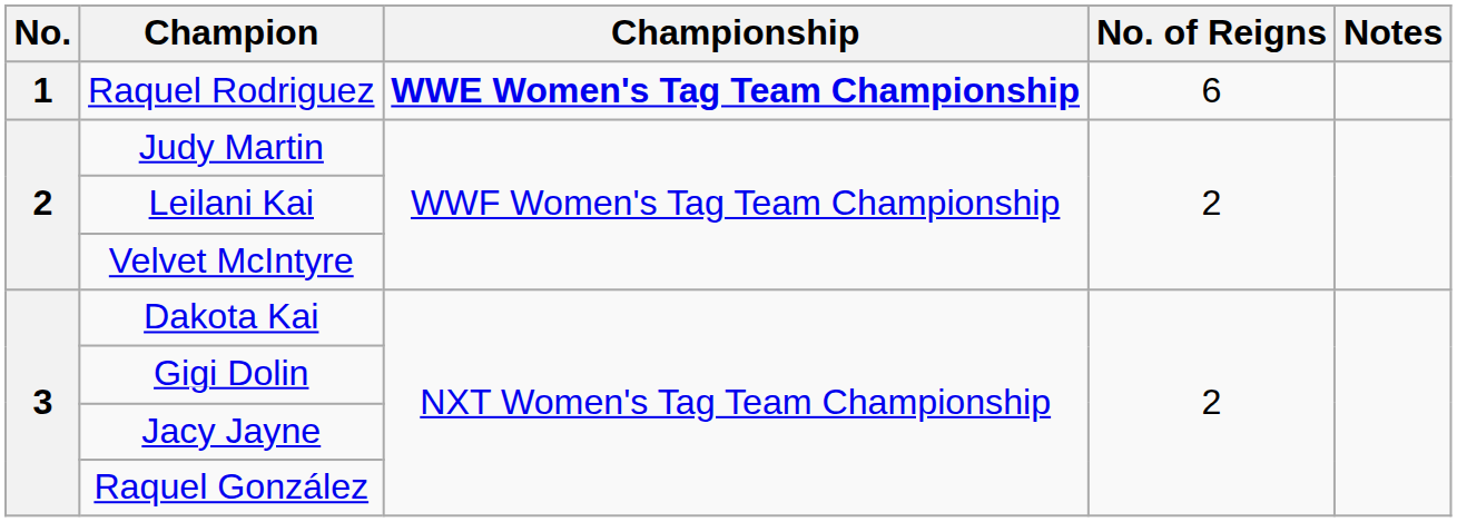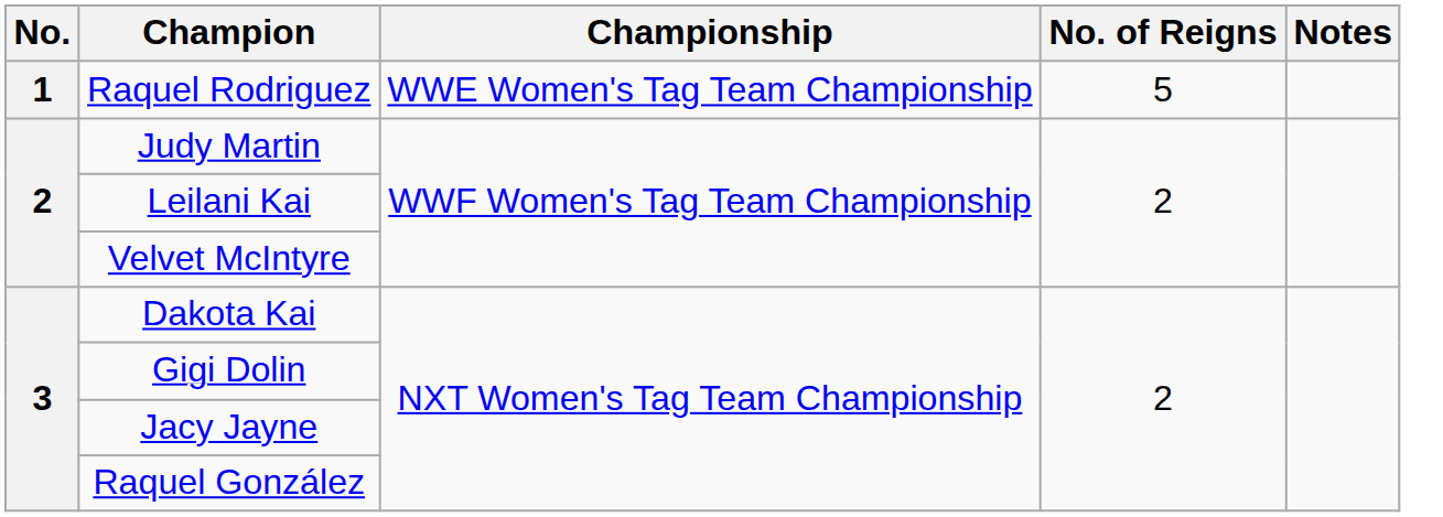 <table class="wikitable sortable" style="text-align: center">
 <tr>
 <th>No.</th>
 <th>Champion</th>
 <th>Championship</th>
 <th>No. of Reigns</th>
 <th>Notes</th>
 </tr>
 <tr>
 <th>1</th>
 <td><a href='#'>Raquel Rodriguez</a></td>
-<td><strong><a href='#'>WWE Women's Tag Team Championship</a></strong></td>
-<td>6</td>
+<td><a href='#'>WWE Women's Tag Team Championship</a></td>
+<td>5</td>
 <td></td>
 </tr>
 <tr>
 <th rowspan=3>2</th>
 <td><a href='#'>Judy Martin</a></td>
 <td rowspan=3><a href='#'>WWF Women's Tag Team Championship</a></td>
 <td rowspan=3>2</td>
 <td rowspan=3></td>
 </tr>
 <tr>
 <td><a href='#'>Leilani Kai</a></td>
 </tr>
 <tr>
 <td><a href='#'>Velvet McIntyre</a></td>
 </tr>
 <tr>
 <th rowspan="4">3</th>
 <td><a href='#'>Dakota Kai</a></td>
 <td rowspan="4"><a href='#'>NXT Women's Tag Team Championship</a></td>
 <td rowspan="4">2</td>
 <td align="left"rowspan="10"></td>
 </tr>
 <tr>
 <td><a href='#'>Gigi Dolin</a></td>
 </tr>
 <tr>
 <td><a href='#'>Jacy Jayne</a></td>
 </tr>
 <tr>
 <td><a href='#'>Raquel González</a></td>
 </tr>
 </table>
